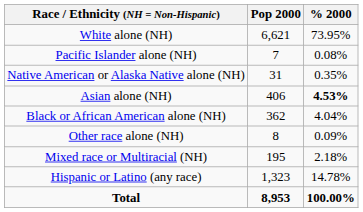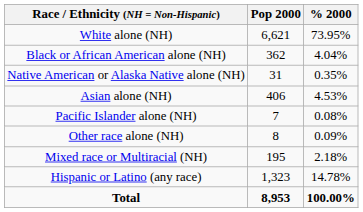 <table class="wikitable" style="text-align:center;">
 <tr>
 <th>Race / Ethnicity <small>(<em>NH = Non-Hispanic</em>)</small></th>
 <th>Pop 2000</th>
 <th>% 2000</th>
 </tr>
 <tr>
 <td><a href='#'>White</a> alone (NH)</td>
 <td>6,621</td>
 <td>73.95%</td>
 </tr>
 <tr>
-<td><a href='#'>Pacific Islander</a> alone (NH)</td>
-<td>7</td>
-<td>0.08%</td>
+<td><a href='#'>Black or African American</a> alone (NH)</td>
+<td>362</td>
+<td>4.04%</td>
 </tr>
 <tr>
 <td><a href='#'>Native American</a> or <a href='#'>Alaska Native</a> alone (NH)</td>
 <td>31</td>
 <td>0.35%</td>
 </tr>
 <tr>
 <td><a href='#'>Asian</a> alone (NH)</td>
 <td>406</td>
-<td><strong>4.53%</strong></td>
+<td>4.53%</td>
 </tr>
 <tr>
-<td><a href='#'>Black or African American</a> alone (NH)</td>
-<td>362</td>
-<td>4.04%</td>
+<td><a href='#'>Pacific Islander</a> alone (NH)</td>
+<td>7</td>
+<td>0.08%</td>
 </tr>
 <tr>
 <td><a href='#'>Other race</a> alone (NH)</td>
 <td>8</td>
 <td>0.09%</td>
 </tr>
 <tr>
 <td><a href='#'>Mixed race or Multiracial</a> (NH)</td>
 <td>195</td>
 <td>2.18%</td>
 </tr>
 <tr>
 <td><a href='#'>Hispanic or Latino</a> (any race)</td>
 <td>1,323</td>
 <td>14.78%</td>
 </tr>
 <tr>
 <td><strong>Total</strong></td>
 <td><strong>8,953</strong></td>
 <td><strong>100.00%</strong></td>
 </tr>
 </table>
